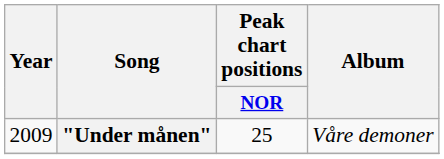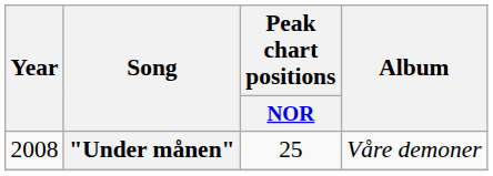 <table class="wikitable plainrowheaders" style="text-align:center;" border="1">
 <tr>
 <th scope="col" rowspan="2">Year</th>
 <th scope="col" rowspan="2">Song</th>
 <th scope="col" colspan="1">Peak chart positions</th>
 <th scope="col" rowspan="2">Album</th>
 </tr>
 <tr>
 <th scope="col" style="width:3em;font-size:90%;"><a href='#'>NOR</a><br></th>
 </tr>
 <tr>
-<td rowspan="1">2009</td>
+<td rowspan="1">2008</td>
 <th scope="row">"Under månen"</th>
 <td>25</td>
 <td rowspan="1"><em>Våre demoner</em></td>
 </tr>
 <tr>
 </tr>
 </table>
